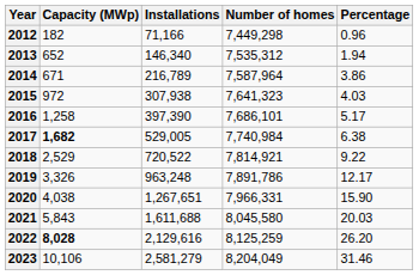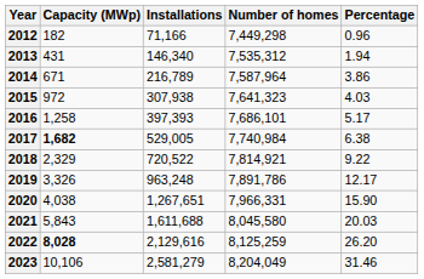 <table class="wikitable">
 <tr>
 <th>Year</th>
 <th>Capacity (MWp)</th>
 <th>Installations</th>
 <th>Number of homes</th>
 <th>Percentage</th>
 </tr>
 <tr>
 <th>2012</th>
 <td>182</td>
 <td>71,166</td>
 <td>7,449,298</td>
 <td>0.96</td>
 </tr>
 <tr>
 <th>2013</th>
-<td>652</td>
+<td>431</td>
 <td>146,340</td>
 <td>7,535,312</td>
 <td>1.94</td>
 </tr>
 <tr>
 <th>2014</th>
 <td>671</td>
 <td>216,789</td>
 <td>7,587,964</td>
 <td>3.86</td>
 </tr>
 <tr>
 <th>2015</th>
 <td>972</td>
 <td>307,938</td>
 <td>7,641,323</td>
 <td>4.03</td>
 </tr>
 <tr>
 <th>2016</th>
 <td>1,258</td>
-<td>397,390</td>
+<td>397,393</td>
 <td>7,686,101</td>
 <td>5.17</td>
 </tr>
 <tr>
 <th>2017</th>
 <td><strong>1,682</strong></td>
 <td>529,005</td>
 <td>7,740,984</td>
 <td>6.38</td>
 </tr>
 <tr>
 <th>2018</th>
-<td>2,529</td>
+<td>2,329</td>
 <td>720,522</td>
 <td>7,814,921</td>
 <td>9.22</td>
 </tr>
 <tr>
 <th>2019</th>
 <td>3,326</td>
 <td>963,248</td>
 <td>7,891,786</td>
 <td>12.17</td>
 </tr>
 <tr>
 <th>2020</th>
 <td>4,038</td>
 <td>1,267,651</td>
 <td>7,966,331</td>
 <td>15.90</td>
 </tr>
 <tr>
 <th>2021</th>
 <td>5,843</td>
 <td>1,611,688</td>
 <td>8,045,580</td>
 <td>20.03</td>
 </tr>
 <tr>
 <th>2022</th>
 <td><strong>8,028</strong></td>
 <td>2,129,616</td>
 <td>8,125,259</td>
 <td>26.20</td>
 </tr>
 <tr>
 <th>2023</th>
 <td>10,106</td>
 <td>2,581,279</td>
 <td>8,204,049</td>
 <td>31.46</td>
 </tr>
 </table>
